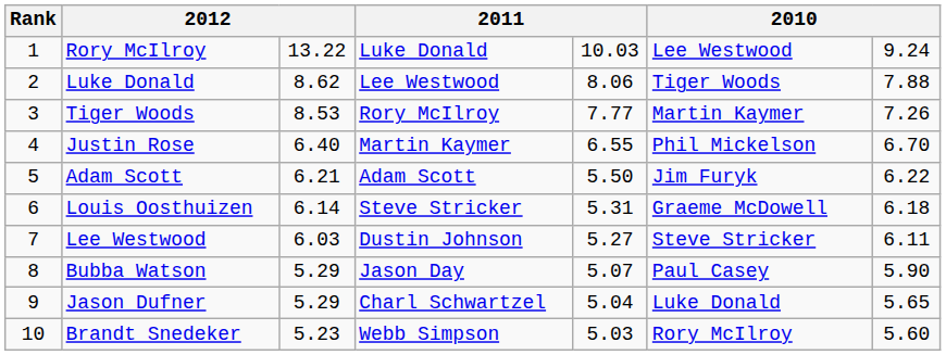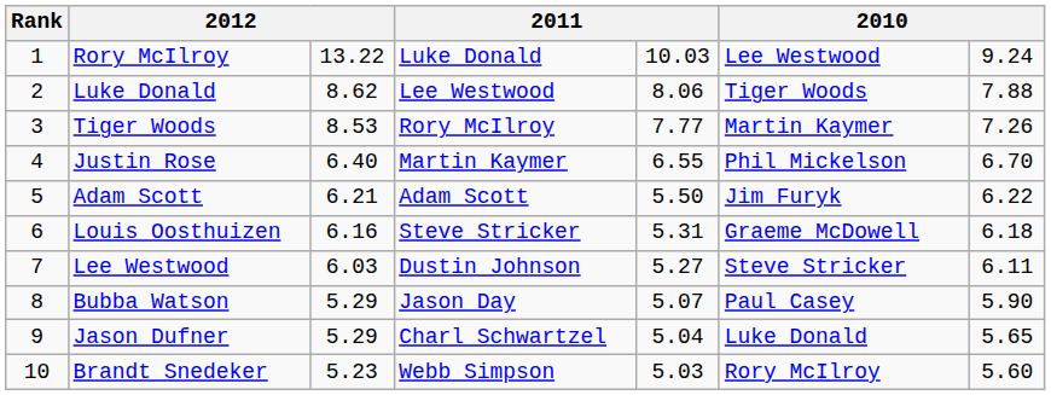 <table class="wikitable" style="font-size:95%;text-align:center">
 <tr>
 <th>Rank</th>
 <th colspan=2 width="180">2012</th>
 <th colspan=2 width="180">2011</th>
 <th colspan=2 width="180">2010</th>
 </tr>
 <tr>
 <td>1</td>
 <td align=left><a href='#'>Rory McIlroy</a></td>
 <td>13.22</td>
 <td align=left><a href='#'>Luke Donald</a></td>
 <td>10.03</td>
 <td align=left><a href='#'>Lee Westwood</a></td>
 <td>9.24</td>
 </tr>
 <tr>
 <td>2</td>
 <td align=left><a href='#'>Luke Donald</a></td>
 <td>8.62</td>
 <td align=left><a href='#'>Lee Westwood</a></td>
 <td>8.06</td>
 <td align=left><a href='#'>Tiger Woods</a></td>
 <td>7.88</td>
 </tr>
 <tr>
 <td>3</td>
 <td align=left><a href='#'>Tiger Woods</a></td>
 <td>8.53</td>
 <td align=left><a href='#'>Rory McIlroy</a></td>
 <td>7.77</td>
 <td align=left><a href='#'>Martin Kaymer</a></td>
 <td>7.26</td>
 </tr>
 <tr>
 <td>4</td>
 <td align=left><a href='#'>Justin Rose</a></td>
 <td>6.40</td>
 <td align=left><a href='#'>Martin Kaymer</a></td>
 <td>6.55</td>
 <td align=left><a href='#'>Phil Mickelson</a></td>
 <td>6.70</td>
 </tr>
 <tr>
 <td>5</td>
 <td align=left><a href='#'>Adam Scott</a></td>
 <td>6.21</td>
 <td align=left><a href='#'>Adam Scott</a></td>
 <td>5.50</td>
 <td align=left><a href='#'>Jim Furyk</a></td>
 <td>6.22</td>
 </tr>
 <tr>
 <td>6</td>
 <td align=left><a href='#'>Louis Oosthuizen</a></td>
-<td>6.14</td>
+<td>6.16</td>
 <td align=left><a href='#'>Steve Stricker</a></td>
 <td>5.31</td>
 <td align=left><a href='#'>Graeme McDowell</a></td>
 <td>6.18</td>
 </tr>
 <tr>
 <td>7</td>
 <td align=left><a href='#'>Lee Westwood</a></td>
 <td>6.03</td>
 <td align=left><a href='#'>Dustin Johnson</a></td>
 <td>5.27</td>
 <td align=left><a href='#'>Steve Stricker</a></td>
 <td>6.11</td>
 </tr>
 <tr>
 <td>8</td>
 <td align=left><a href='#'>Bubba Watson</a></td>
 <td>5.29</td>
 <td align=left><a href='#'>Jason Day</a></td>
 <td>5.07</td>
 <td align=left><a href='#'>Paul Casey</a></td>
 <td>5.90</td>
 </tr>
 <tr>
 <td>9</td>
 <td align=left><a href='#'>Jason Dufner</a></td>
 <td>5.29</td>
 <td align=left><a href='#'>Charl Schwartzel</a></td>
 <td>5.04</td>
 <td align=left><a href='#'>Luke Donald</a></td>
 <td>5.65</td>
 </tr>
 <tr>
 <td>10</td>
 <td align=left><a href='#'>Brandt Snedeker</a></td>
 <td>5.23</td>
 <td align=left><a href='#'>Webb Simpson</a></td>
 <td>5.03</td>
 <td align=left><a href='#'>Rory McIlroy</a></td>
 <td>5.60</td>
 </tr>
 </table>
